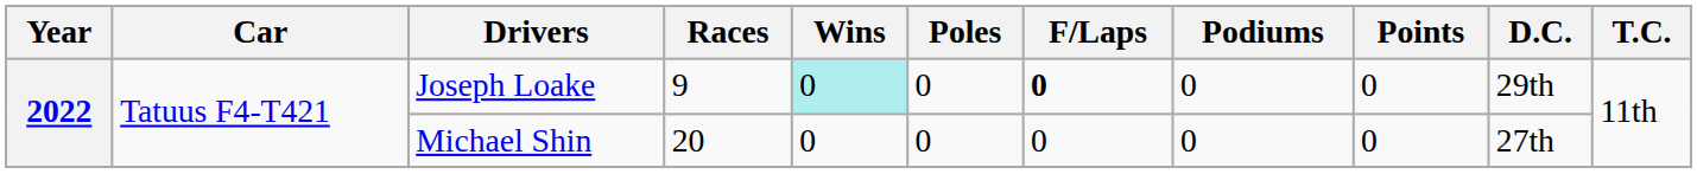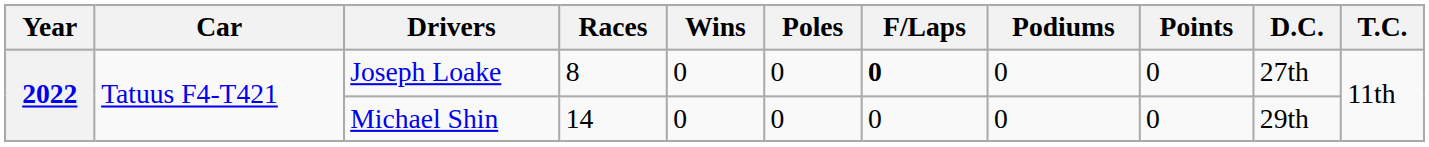 <table class="wikitable" style="font-size:85%; width:700px">
 <tr valign="top">
 <th>Year</th>
 <th>Car</th>
 <th>Drivers</th>
 <th>Races</th>
 <th>Wins</th>
 <th>Poles</th>
 <th>F/Laps</th>
 <th>Podiums</th>
 <th>Points</th>
 <th>D.C.</th>
 <th>T.C.</th>
 </tr>
 <tr>
 <th rowspan="2"><a href='#'>2022</a></th>
 <td rowspan="2"><a href='#'>Tatuus F4-T421</a></td>
 <td> <a href='#'>Joseph Loake</a></td>
-<td>9</td>
-<td style="background: paleturquoise;">0</td>
+<td>8</td>
+<td>0</td>
 <td>0</td>
 <td><strong>0</strong></td>
 <td>0</td>
 <td>0</td>
-<td>29th</td>
+<td>27th</td>
 <td rowspan="2">11th</td>
 </tr>
 <tr>
 <td> <a href='#'>Michael Shin</a></td>
-<td>20</td>
+<td>14</td>
 <td>0</td>
 <td>0</td>
 <td>0</td>
 <td>0</td>
 <td>0</td>
-<td>27th</td>
+<td>29th</td>
 </tr>
 </table>
